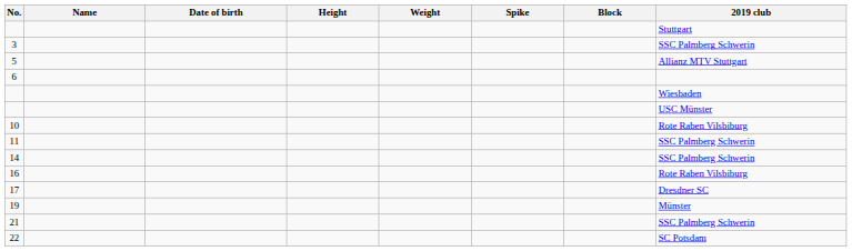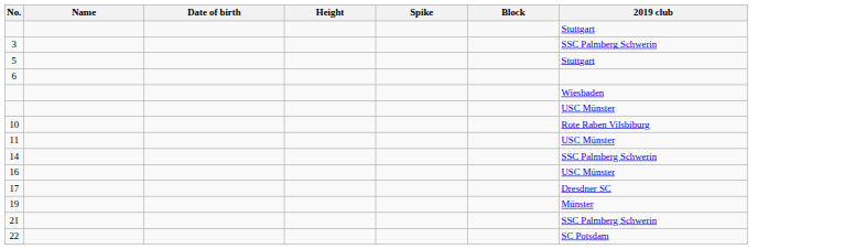 <table class="wikitable sortable" style="font-size:90%; text-align:center;">
 <tr>
 <th>No.</th>
 <th style="width:12em">Name</th>
 <th style="width:14em">Date of birth</th>
 <th style="width:9em">Height</th>
-<th style="width:9em">Weight</th>
 <th style="width:9em">Spike</th>
 <th style="width:9em">Block</th>
 <th style="width:19em">2019 club</th>
 </tr>
 <tr>
 <td></td>
 <td align=left></td>
 <td align=right></td>
-<td></td>
 <td></td>
 <td></td>
 <td></td>
 <td align=left> <a href='#'>Stuttgart</a></td>
 </tr>
 <tr>
 <td>3</td>
 <td align=left></td>
 <td align=right></td>
 <td></td>
 <td></td>
 <td></td>
-<td></td>
 <td align=left> <a href='#'>SSC Palmberg Schwerin</a></td>
 </tr>
 <tr>
 <td>5</td>
 <td align=left></td>
 <td align=right></td>
 <td></td>
 <td></td>
 <td></td>
-<td></td>
-<td align=left> <a href='#'>Allianz MTV Stuttgart</a></td>
+<td align=left> <a href='#'>Stuttgart</a></td>
 </tr>
 <tr>
 <td>6</td>
 <td align=left></td>
 <td align=right></td>
-<td></td>
 <td></td>
 <td></td>
 <td></td>
 <td align=left></td>
 </tr>
 <tr>
 <td></td>
 <td align=left></td>
 <td align=right></td>
 <td></td>
 <td></td>
 <td></td>
-<td></td>
 <td align=left> <a href='#'>Wiesbaden</a></td>
 </tr>
 <tr>
 <td></td>
 <td align=left></td>
 <td align=right></td>
-<td></td>
 <td></td>
 <td></td>
 <td></td>
 <td align=left> <a href='#'>USC Münster</a></td>
 </tr>
 <tr>
 <td>10</td>
 <td align=left></td>
 <td align=right></td>
 <td></td>
 <td></td>
 <td></td>
-<td></td>
 <td align=left> <a href='#'>Rote Raben Vilsbiburg</a></td>
 </tr>
 <tr>
 <td>11</td>
 <td align=left></td>
 <td align=right></td>
 <td></td>
 <td></td>
 <td></td>
-<td></td>
-<td align=left> <a href='#'>SSC Palmberg Schwerin</a></td>
+<td align=left> <a href='#'>USC Münster</a></td>
 </tr>
 <tr>
 <td>14</td>
 <td align=left></td>
 <td align=right></td>
-<td></td>
 <td></td>
 <td></td>
 <td></td>
 <td align=left> <a href='#'>SSC Palmberg Schwerin</a></td>
 </tr>
 <tr>
 <td>16</td>
 <td align=left></td>
 <td align=right></td>
 <td></td>
 <td></td>
 <td></td>
-<td></td>
-<td align=left> <a href='#'>Rote Raben Vilsbiburg</a></td>
+<td align=left> <a href='#'>USC Münster</a></td>
 </tr>
 <tr>
 <td>17</td>
 <td align=left></td>
 <td align=right></td>
-<td></td>
 <td></td>
 <td></td>
 <td></td>
 <td align=left> <a href='#'>Dresdner SC</a></td>
 </tr>
 <tr>
 <td>19</td>
 <td align=left></td>
 <td align=right></td>
 <td></td>
 <td></td>
 <td></td>
-<td></td>
 <td align=left> <a href='#'>Münster</a></td>
 </tr>
 <tr>
 <td>21</td>
 <td align=left></td>
 <td align=right></td>
-<td></td>
 <td></td>
 <td></td>
 <td></td>
 <td align=left> <a href='#'>SSC Palmberg Schwerin</a></td>
 </tr>
 <tr>
 <td>22</td>
 <td align=left></td>
 <td align=right></td>
 <td></td>
 <td></td>
 <td></td>
-<td></td>
 <td align=left> <a href='#'>SC Potsdam</a></td>
 </tr>
 </table>
